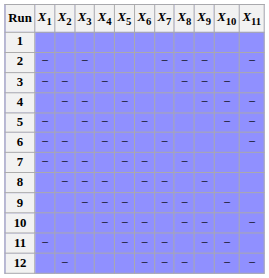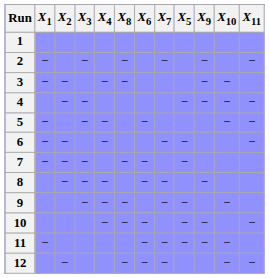 <table class="wikitable" border="1" style="float:right; margin:0 0 10px 1em; font-size:smaller; line-height:1.1; text-align:center; background:#9090ff">
 <tr style="line-height:1.5;">
 <th>Run</th>
 <th><em>X</em><sub>1</sub></th>
 <th><em>X</em><sub>2</sub></th>
 <th><em>X</em><sub>3</sub></th>
 <th><em>X</em><sub>4</sub></th>
-<th><em>X</em><sub>5</sub></th>
+<th><em>X</em><sub>8</sub></th>
 <th><em>X</em><sub>6</sub></th>
 <th><em>X</em><sub>7</sub></th>
-<th><em>X</em><sub>8</sub></th>
+<th><em>X</em><sub>5</sub></th>
 <th><em>X</em><sub>9</sub></th>
 <th><em>X</em><sub>10</sub></th>
 <th><em>X</em><sub>11</sub></th>
 </tr>
 <tr>
 <th>1</th>
 <td></td>
 <td></td>
 <td></td>
 <td></td>
 <td></td>
 <td></td>
 <td></td>
 <td></td>
 <td></td>
 <td></td>
 <td></td>
 </tr>
 <tr>
 <th>2</th>
 <td>−</td>
 <td></td>
 <td>−</td>
 <td></td>
-<td></td>
+<td>−</td>
 <td></td>
 <td>−</td>
-<td>−</td>
+<td></td>
 <td>−</td>
 <td></td>
 <td>−</td>
 </tr>
 <tr>
 <th>3</th>
 <td>−</td>
 <td>−</td>
 <td></td>
 <td>−</td>
+<td>−</td>
 <td></td>
 <td></td>
 <td></td>
-<td>−</td>
 <td>−</td>
 <td>−</td>
 <td></td>
 </tr>
 <tr>
 <th>4</th>
 <td></td>
 <td>−</td>
 <td>−</td>
 <td></td>
-<td>−</td>
 <td></td>
 <td></td>
 <td></td>
+<td>−</td>
 <td>−</td>
 <td>−</td>
 <td>−</td>
 </tr>
 <tr>
 <th>5</th>
 <td>−</td>
 <td></td>
 <td>−</td>
 <td>−</td>
 <td></td>
 <td>−</td>
 <td></td>
 <td></td>
 <td></td>
 <td>−</td>
 <td>−</td>
 </tr>
 <tr>
 <th>6</th>
 <td>−</td>
 <td>−</td>
 <td></td>
 <td>−</td>
-<td>−</td>
+<td></td>
 <td></td>
 <td>−</td>
-<td></td>
+<td>−</td>
 <td></td>
 <td></td>
 <td>−</td>
 </tr>
 <tr>
 <th>7</th>
 <td>−</td>
 <td>−</td>
 <td>−</td>
 <td></td>
 <td>−</td>
 <td>−</td>
 <td></td>
 <td>−</td>
 <td></td>
 <td></td>
 <td></td>
 </tr>
 <tr>
 <th>8</th>
 <td></td>
 <td>−</td>
 <td>−</td>
 <td>−</td>
 <td></td>
 <td>−</td>
 <td>−</td>
 <td></td>
 <td>−</td>
 <td></td>
 <td></td>
 </tr>
 <tr>
 <th>9</th>
 <td></td>
 <td></td>
 <td>−</td>
 <td>−</td>
 <td>−</td>
 <td></td>
 <td>−</td>
 <td>−</td>
 <td></td>
 <td>−</td>
 <td></td>
 </tr>
 <tr>
 <th>10</th>
 <td></td>
 <td></td>
 <td></td>
 <td>−</td>
 <td>−</td>
 <td>−</td>
 <td></td>
 <td>−</td>
 <td>−</td>
 <td></td>
 <td>−</td>
 </tr>
 <tr>
 <th>11</th>
 <td>−</td>
 <td></td>
 <td></td>
 <td></td>
+<td></td>
 <td>−</td>
 <td>−</td>
 <td>−</td>
-<td></td>
 <td>−</td>
 <td>−</td>
 <td></td>
 </tr>
 <tr>
 <th>12</th>
 <td></td>
 <td>−</td>
 <td></td>
 <td></td>
-<td></td>
 <td>−</td>
 <td>−</td>
 <td>−</td>
+<td></td>
 <td></td>
 <td>−</td>
 <td>−</td>
 </tr>
 </table>
